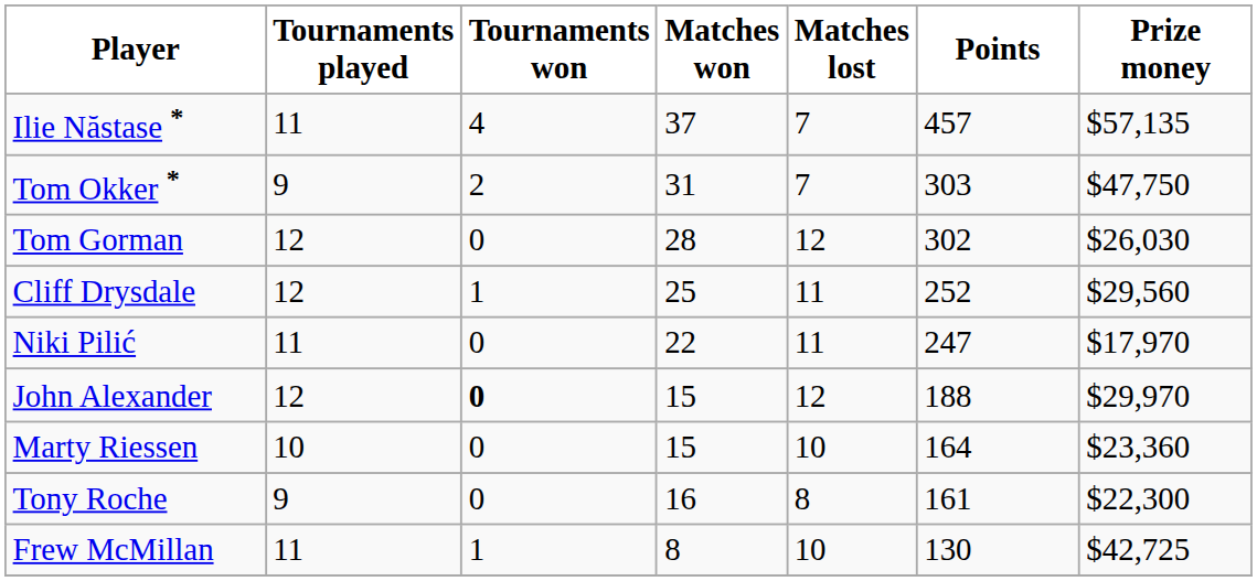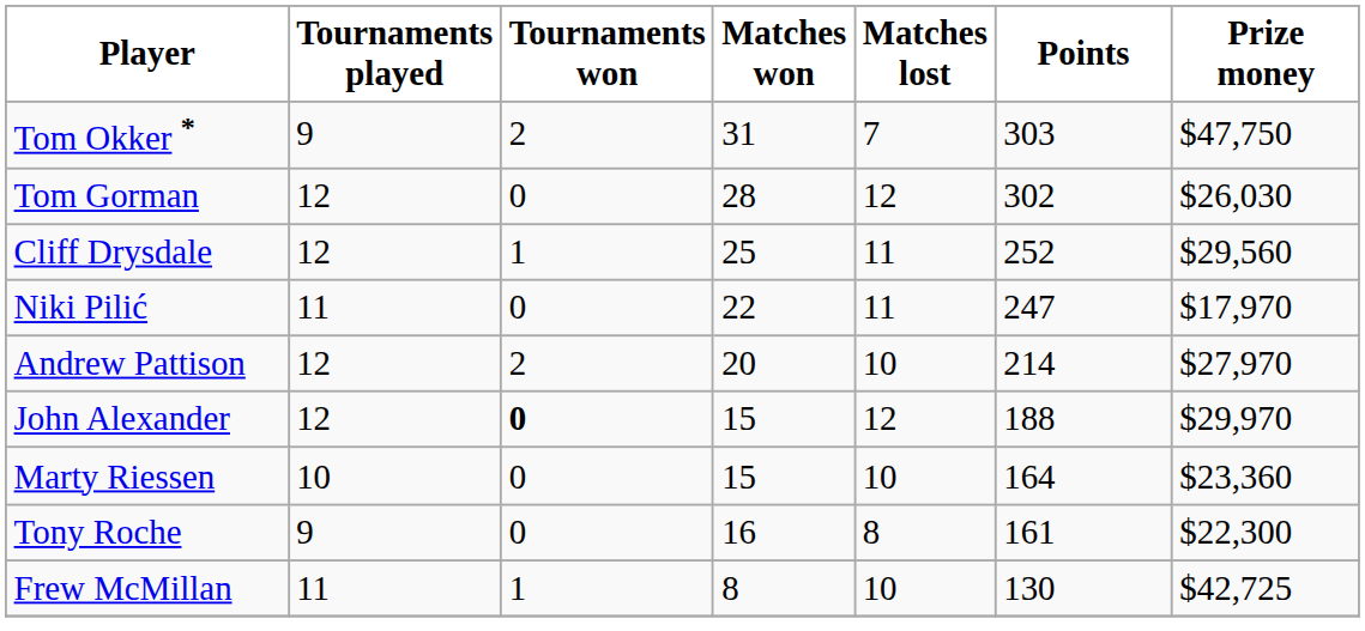 <table class="sortable wikitable" style=font-size:97%>
 <tr>
 <th width=125 style="background:#FFFFFF">Player</th>
 <th width=70 style="background:#FFFFFF">Tournaments played</th>
 <th width=70 style="background:#FFFFFF">Tournaments won</th>
 <th width=35 style="background:#FFFFFF">Matches won</th>
 <th width=35 style="background:#FFFFFF">Matches lost</th>
 <th width=75 style="background:#FFFFFF">Points</th>
 <th width=80 style="background:#FFFFFF">Prize money</th>
-</tr>
-<tr>
-<td> <a href='#'>Ilie Năstase</a> <sup><strong>*</strong></sup></td>
-<td>11</td>
-<td>4</td>
-<td>37</td>
-<td>7</td>
-<td>457</td>
-<td>$57,135</td>
 </tr>
 <tr>
 <td> <a href='#'>Tom Okker</a> <sup><strong>*</strong></sup></td>
 <td>9</td>
 <td>2</td>
 <td>31</td>
 <td>7</td>
 <td>303</td>
 <td>$47,750</td>
 </tr>
 <tr>
 <td> <a href='#'>Tom Gorman</a></td>
 <td>12</td>
 <td>0</td>
 <td>28</td>
 <td>12</td>
 <td>302</td>
 <td>$26,030</td>
 </tr>
 <tr>
 <td> <a href='#'>Cliff Drysdale</a></td>
 <td>12</td>
 <td>1</td>
 <td>25</td>
 <td>11</td>
 <td>252</td>
 <td>$29,560</td>
 </tr>
 <tr>
 <td> <a href='#'>Niki Pilić</a></td>
 <td>11</td>
 <td>0</td>
 <td>22</td>
 <td>11</td>
 <td>247</td>
 <td>$17,970</td>
+</tr>
+<tr>
+<td> <a href='#'>Andrew Pattison</a></td>
+<td>12</td>
+<td>2</td>
+<td>20</td>
+<td>10</td>
+<td>214</td>
+<td>$27,970</td>
 </tr>
 <tr>
 <td> <a href='#'>John Alexander</a></td>
 <td>12</td>
 <td><strong>0</strong></td>
 <td>15</td>
 <td>12</td>
 <td>188</td>
 <td>$29,970</td>
 </tr>
 <tr>
 <td> <a href='#'>Marty Riessen</a></td>
 <td>10</td>
 <td>0</td>
 <td>15</td>
 <td>10</td>
 <td>164</td>
 <td>$23,360</td>
 </tr>
 <tr>
 <td> <a href='#'>Tony Roche</a></td>
 <td>9</td>
 <td>0</td>
 <td>16</td>
 <td>8</td>
 <td>161</td>
 <td>$22,300</td>
 </tr>
 <tr>
 <td> <a href='#'>Frew McMillan</a></td>
 <td>11</td>
 <td>1</td>
 <td>8</td>
 <td>10</td>
 <td>130</td>
 <td>$42,725</td>
 </tr>
 <tr>
 </tr>
 </table>
